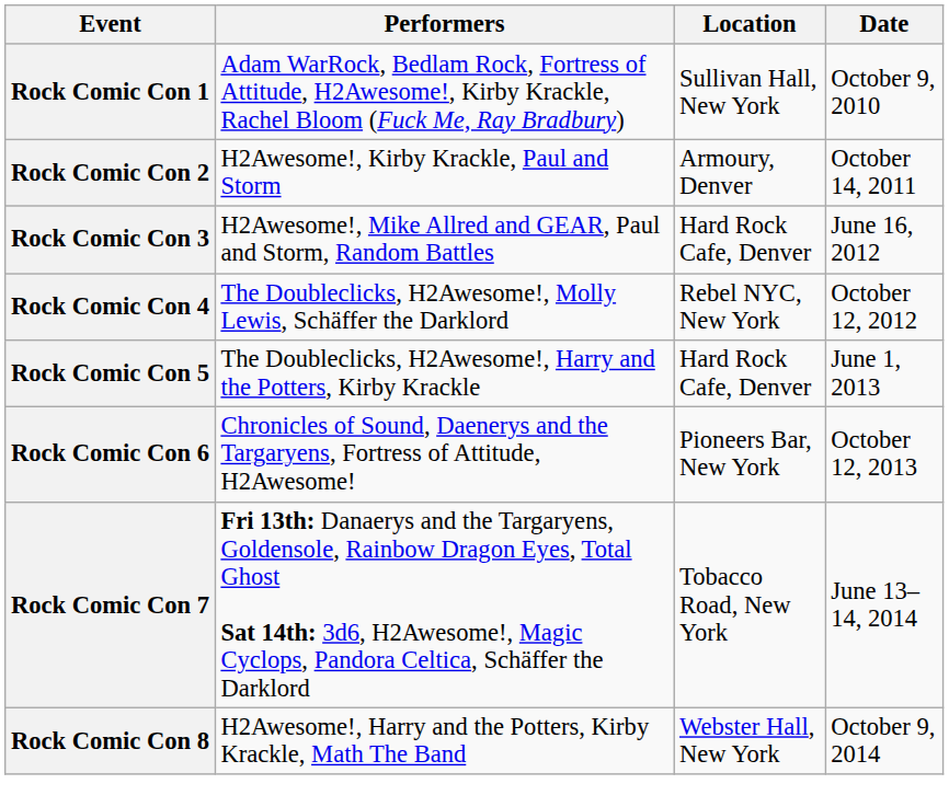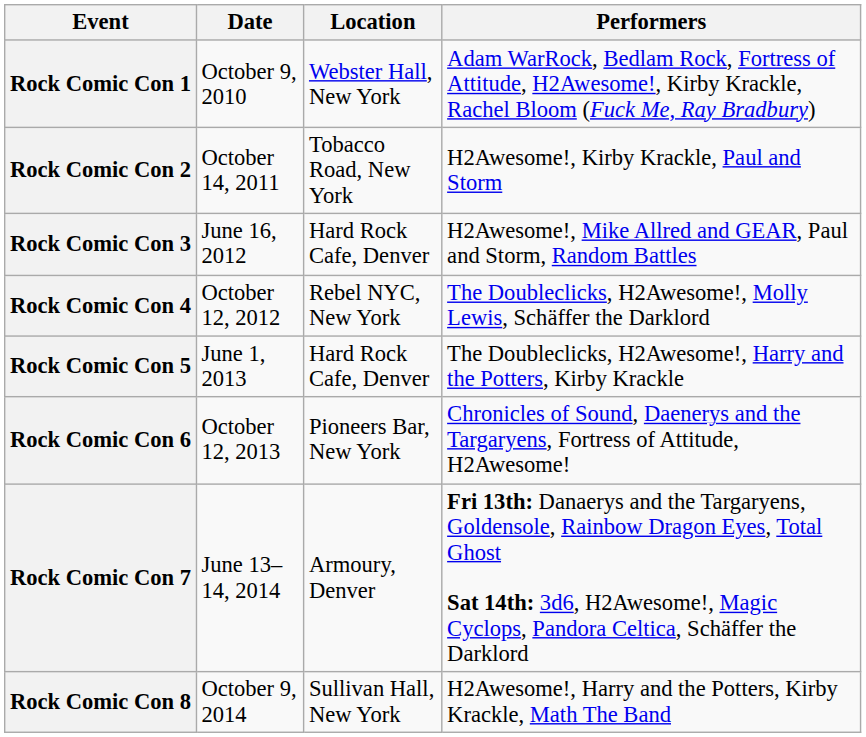 <table class="wikitable">
 <tr>
 <th>Event</th>
+<th>Date</th>
+<th>Location</th>
 <th>Performers</th>
-<th>Location</th>
-<th>Date</th>
 </tr>
 <tr>
 <th style="text-align:left;">Rock Comic Con 1</th>
+<td>October 9, 2010</td>
+<td><a href='#'>Webster Hall</a>, New York</td>
 <td><a href='#'>Adam WarRock</a>, <a href='#'>Bedlam Rock</a>, <a href='#'>Fortress of Attitude</a>, <a href='#'>H2Awesome!</a>, Kirby Krackle, <a href='#'>Rachel Bloom</a> (<em><a href='#'>Fuck Me, Ray Bradbury</a></em>)</td>
-<td>Sullivan Hall, New York</td>
-<td>October 9, 2010</td>
 </tr>
 <tr>
 <th style="text-align:left;">Rock Comic Con 2</th>
+<td>October 14, 2011</td>
+<td>Tobacco Road, New York</td>
 <td>H2Awesome!, Kirby Krackle, <a href='#'>Paul and Storm</a></td>
-<td>Armoury, Denver</td>
-<td>October 14, 2011</td>
 </tr>
 <tr>
 <th style="text-align:left;">Rock Comic Con 3</th>
+<td>June 16, 2012</td>
+<td>Hard Rock Cafe, Denver</td>
 <td>H2Awesome!, <a href='#'>Mike Allred and GEAR</a>, Paul and Storm, <a href='#'>Random Battles</a></td>
-<td>Hard Rock Cafe, Denver</td>
-<td>June 16, 2012</td>
 </tr>
 <tr>
 <th style="text-align:left;">Rock Comic Con 4</th>
+<td>October 12, 2012</td>
+<td>Rebel NYC, New York</td>
 <td><a href='#'>The Doubleclicks</a>, H2Awesome!, <a href='#'>Molly Lewis</a>, Schäffer the Darklord</td>
-<td>Rebel NYC, New York</td>
-<td>October 12, 2012</td>
 </tr>
 <tr>
 <th style="text-align:left;">Rock Comic Con 5</th>
+<td>June 1, 2013</td>
+<td>Hard Rock Cafe, Denver</td>
 <td>The Doubleclicks, H2Awesome!, <a href='#'>Harry and the Potters</a>, Kirby Krackle</td>
-<td>Hard Rock Cafe, Denver</td>
-<td>June 1, 2013</td>
 </tr>
 <tr>
 <th style="text-align:left;">Rock Comic Con 6</th>
+<td>October 12, 2013</td>
+<td>Pioneers Bar, New York</td>
 <td><a href='#'>Chronicles of Sound</a>, <a href='#'>Daenerys and the Targaryens</a>, Fortress of Attitude, H2Awesome!</td>
-<td>Pioneers Bar, New York</td>
-<td>October 12, 2013</td>
 </tr>
 <tr>
 <th style="text-align:left;">Rock Comic Con 7</th>
+<td>June 13–14, 2014</td>
+<td>Armoury, Denver</td>
 <td><strong>Fri 13th:</strong> Danaerys and the Targaryens, <a href='#'>Goldensole</a>, <a href='#'>Rainbow Dragon Eyes</a>, <a href='#'>Total Ghost</a><br><br><strong>Sat 14th:</strong> <a href='#'>3d6</a>, H2Awesome!, <a href='#'>Magic Cyclops</a>, <a href='#'>Pandora Celtica</a>, Schäffer the Darklord</td>
-<td>Tobacco Road, New York</td>
-<td>June 13–14, 2014</td>
 </tr>
 <tr>
 <th style="text-align:left;">Rock Comic Con 8</th>
+<td>October 9, 2014</td>
+<td>Sullivan Hall, New York</td>
 <td>H2Awesome!, Harry and the Potters, Kirby Krackle, <a href='#'>Math The Band</a></td>
-<td><a href='#'>Webster Hall</a>, New York</td>
-<td>October 9, 2014</td>
 </tr>
 </table>
